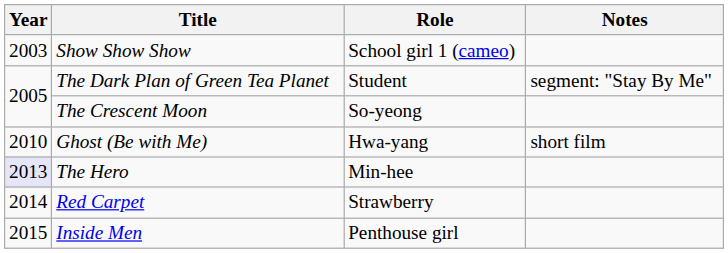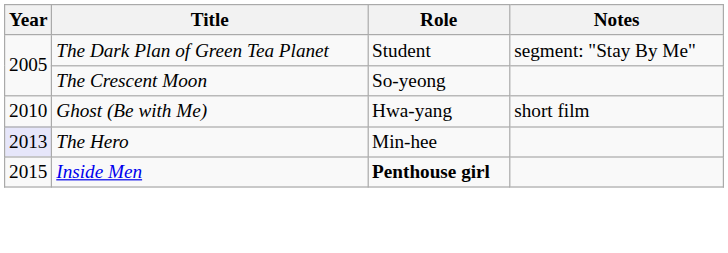 <table class="wikitable" style="width:600px">
 <tr>
 <th width=10>Year</th>
 <th>Title</th>
 <th>Role</th>
 <th>Notes</th>
-</tr>
-<tr>
-<td>2003</td>
-<td><em>Show Show Show</em></td>
-<td>School girl 1 (<a href='#'>cameo</a>)</td>
-<td></td>
 </tr>
 <tr>
 <td rowspan=2>2005</td>
 <td><em>The Dark Plan of Green Tea Planet</em></td>
 <td>Student</td>
 <td>segment: "Stay By Me"</td>
 </tr>
 <tr>
 <td><em>The Crescent Moon</em></td>
 <td>So-yeong</td>
 <td></td>
 </tr>
 <tr>
 <td>2010</td>
 <td><em>Ghost (Be with Me)</em></td>
 <td>Hwa-yang</td>
 <td>short film</td>
 </tr>
 <tr>
 <td style="background: lavender;">2013</td>
 <td><em>The Hero</em></td>
 <td>Min-hee</td>
 <td></td>
 </tr>
 <tr>
-<td>2014</td>
-<td><em><a href='#'>Red Carpet</a></em></td>
-<td>Strawberry</td>
-<td></td>
-</tr>
-<tr>
 <td>2015</td>
 <td><em><a href='#'>Inside Men</a></em></td>
-<td>Penthouse girl</td>
+<td><strong>Penthouse girl</strong></td>
 <td></td>
 </tr>
 </table>
